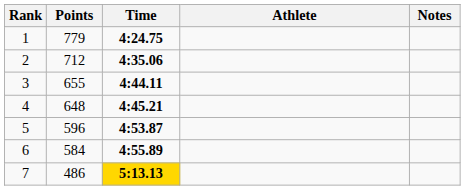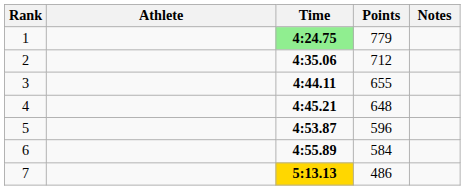 <table class="wikitable" style="text-align:center">
 <tr>
 <th width=40>Rank</th>
+<th width=250>Athlete</th>
+<th width=80>Time</th>
 <th width=55>Points</th>
-<th width=80>Time</th>
-<th width=250>Athlete</th>
 <th width=50>Notes</th>
 </tr>
 <tr>
 <td>1</td>
+<td align=left></td>
+<td style="background: lightgreen;"><strong>4:24.75</strong></td>
 <td>779</td>
-<td><strong>4:24.75</strong></td>
-<td align=left></td>
 <td></td>
 </tr>
 <tr>
 <td>2</td>
+<td align=left></td>
+<td><strong>4:35.06</strong></td>
 <td>712</td>
-<td><strong>4:35.06</strong></td>
-<td align=left></td>
 <td></td>
 </tr>
 <tr>
 <td>3</td>
+<td align=left></td>
+<td><strong>4:44.11</strong></td>
 <td>655</td>
-<td><strong>4:44.11</strong></td>
-<td align=left></td>
 <td></td>
 </tr>
 <tr>
 <td>4</td>
+<td align=left></td>
+<td><strong>4:45.21</strong></td>
 <td>648</td>
-<td><strong>4:45.21</strong></td>
-<td align=left></td>
 <td></td>
 </tr>
 <tr>
 <td>5</td>
+<td align=left></td>
+<td><strong>4:53.87</strong></td>
 <td>596</td>
-<td><strong>4:53.87</strong></td>
-<td align=left></td>
 <td></td>
 </tr>
 <tr>
 <td>6</td>
+<td align=left></td>
+<td><strong>4:55.89</strong></td>
 <td>584</td>
-<td><strong>4:55.89</strong></td>
-<td align=left></td>
 <td></td>
 </tr>
 <tr>
 <td>7</td>
+<td align=left></td>
+<td style="background: gold;"><strong>5:13.13</strong></td>
 <td>486</td>
-<td style="background: gold;"><strong>5:13.13</strong></td>
-<td align=left></td>
 <td></td>
 </tr>
 </table>
